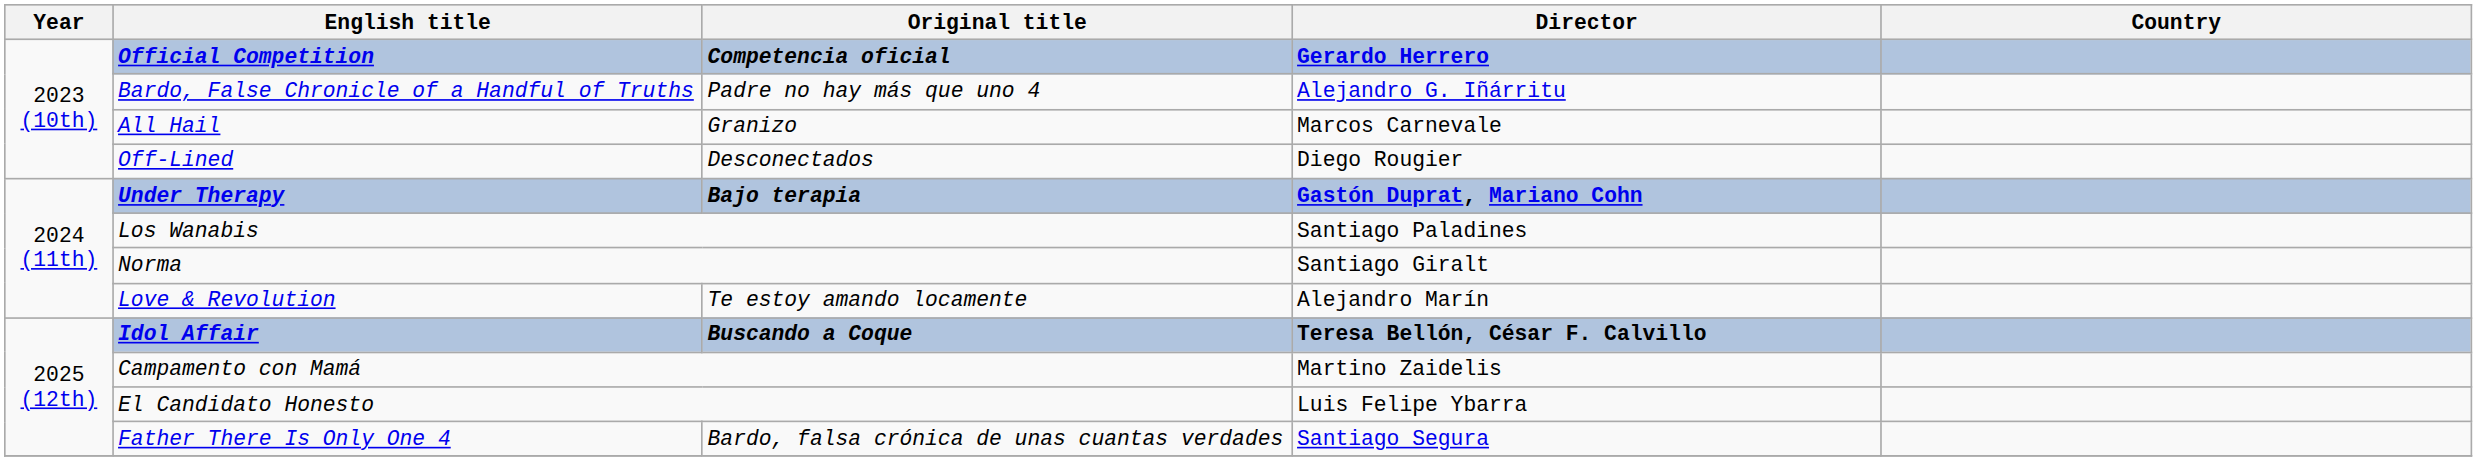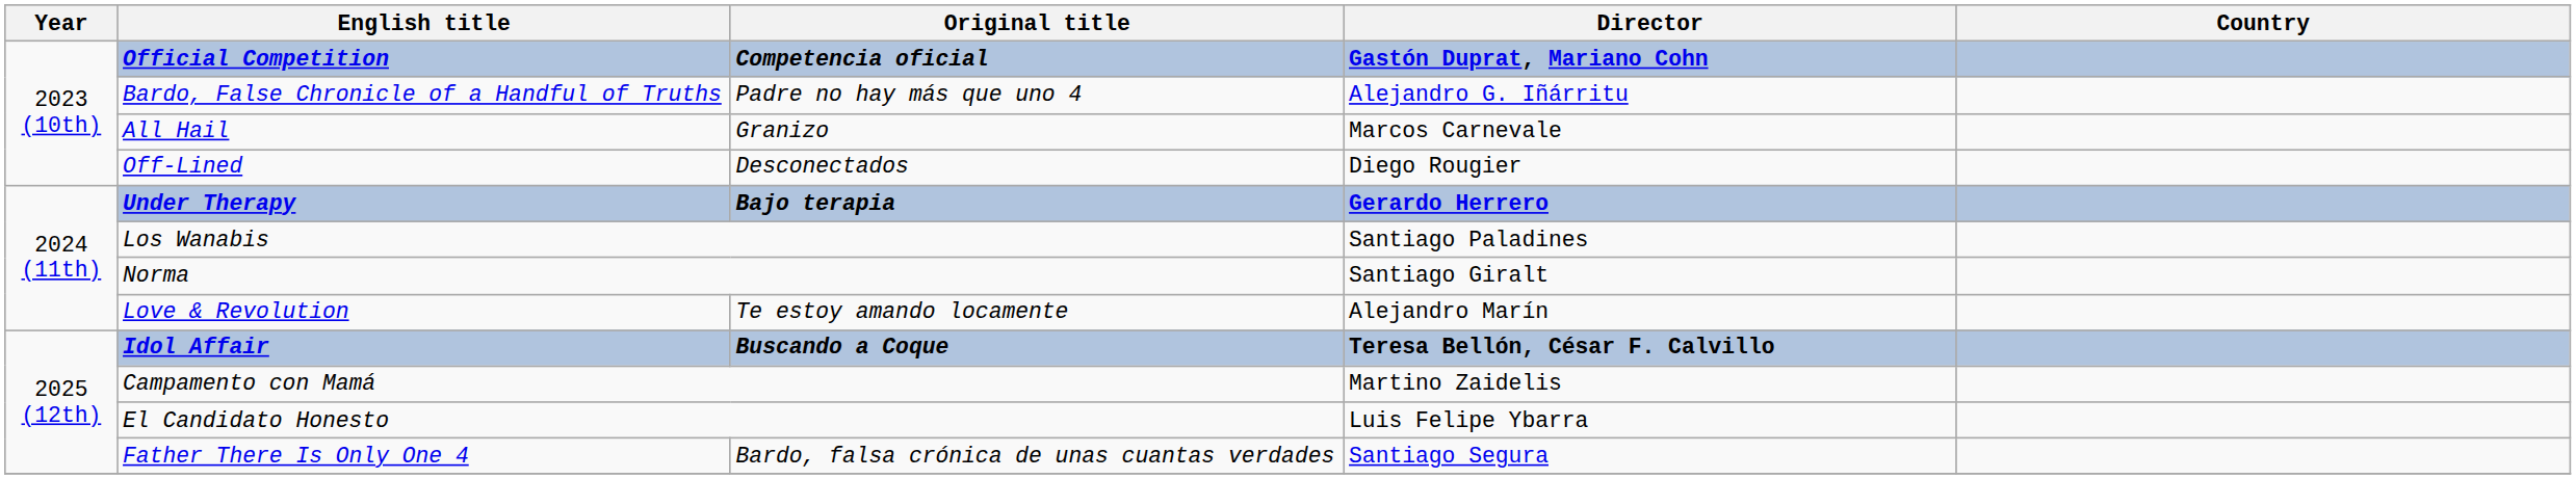 <table class="wikitable" width="95%" cellpadding="6">
 <tr>
 <th width="50"><strong>Year</strong></th>
 <th width="300"><strong>English title</strong></th>
 <th width="300"><strong>Original title</strong></th>
 <th width="300"><strong>Director</strong></th>
 <th width="300"><strong>Country</strong></th>
 </tr>
 <tr>
 <td rowspan="4" style="text-align:center;">2023<br><a href='#'>(10th)</a><br></td>
 <td style="background:#B0C4DE;"><strong><em><a href='#'>Official Competition</a></em></strong></td>
 <td style="background:#B0C4DE;"><strong><em>Competencia oficial</em></strong></td>
-<td style="background:#B0C4DE;"><strong><a href='#'>Gerardo Herrero</a></strong></td>
+<td style="background:#B0C4DE;"><strong><a href='#'>Gastón Duprat</a>, <a href='#'>Mariano Cohn</a></strong></td>
 <td style="background:#B0C4DE;"><strong><br></strong></td>
 </tr>
 <tr>
 <td><em><a href='#'>Bardo, False Chronicle of a Handful of Truths</a></em></td>
 <td><em>Padre no hay más que uno 4</em></td>
 <td><a href='#'>Alejandro G. Iñárritu</a></td>
 <td></td>
 </tr>
 <tr>
 <td><em><a href='#'>All Hail</a></em></td>
 <td><em>Granizo</em></td>
 <td>Marcos Carnevale</td>
 <td></td>
 </tr>
 <tr>
 <td><em><a href='#'>Off-Lined</a></em></td>
 <td><em>Desconectados</em></td>
 <td>Diego Rougier</td>
 <td></td>
 </tr>
 <tr>
 <td rowspan="4" style="text-align:center;">2024<br><a href='#'>(11th)</a><br></td>
 <td style="background:#B0C4DE;"><strong><em><a href='#'>Under Therapy</a></em></strong></td>
 <td style="background:#B0C4DE;"><strong><em>Bajo terapia</em></strong></td>
-<td style="background:#B0C4DE;"><strong><a href='#'>Gastón Duprat</a>, <a href='#'>Mariano Cohn</a></strong></td>
+<td style="background:#B0C4DE;"><strong><a href='#'>Gerardo Herrero</a></strong></td>
 <td style="background:#B0C4DE;"><strong></strong></td>
 </tr>
 <tr>
 <td colspan="2"><em>Los Wanabis</em></td>
 <td>Santiago Paladines</td>
 <td></td>
 </tr>
 <tr>
 <td colspan="2"><em>Norma</em></td>
 <td>Santiago Giralt</td>
 <td><br></td>
 </tr>
 <tr>
 <td><em><a href='#'>Love & Revolution</a></em></td>
 <td><em>Te estoy amando locamente</em></td>
 <td>Alejandro Marín</td>
 <td></td>
 </tr>
 <tr>
 <td rowspan="4" style="text-align:center;">2025<br><a href='#'>(12th)</a><br></td>
 <td style="background:#B0C4DE;"><strong><em><a href='#'>Idol Affair</a></em></strong></td>
 <td style="background:#B0C4DE;"><strong><em>Buscando a Coque</em></strong></td>
 <td style="background:#B0C4DE;"><strong>Teresa Bellón, César F. Calvillo</strong></td>
 <td style="background:#B0C4DE;"><strong></strong></td>
 </tr>
 <tr>
 <td colspan="2"><em>Campamento con Mamá</em></td>
 <td>Martino Zaidelis</td>
 <td></td>
 </tr>
 <tr>
 <td colspan="2"><em>El Candidato Honesto</em></td>
 <td>Luis Felipe Ybarra</td>
 <td></td>
 </tr>
 <tr>
 <td><em><a href='#'>Father There Is Only One 4</a></em></td>
 <td><em>Bardo, falsa crónica de unas cuantas verdades</em></td>
 <td><a href='#'>Santiago Segura</a></td>
 <td></td>
 </tr>
 <tr>
 </tr>
 </table>
